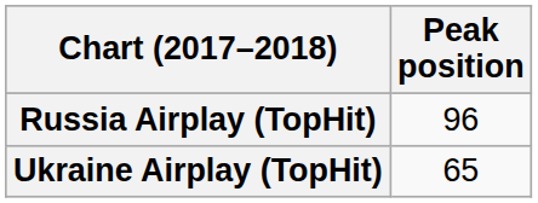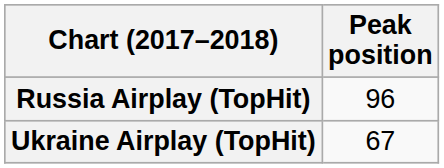 <table class="wikitable sortable plainrowheaders" style="text-align:center">
 <tr>
 <th scope="col">Chart (2017–2018)</th>
 <th scope="col">Peak<br>position</th>
 </tr>
 <tr>
 <th scope="row">Russia Airplay (TopHit)</th>
 <td>96</td>
 </tr>
 <tr>
 <th scope="row">Ukraine Airplay (TopHit)</th>
-<td>65</td>
+<td>67</td>
 </tr>
 </table>
